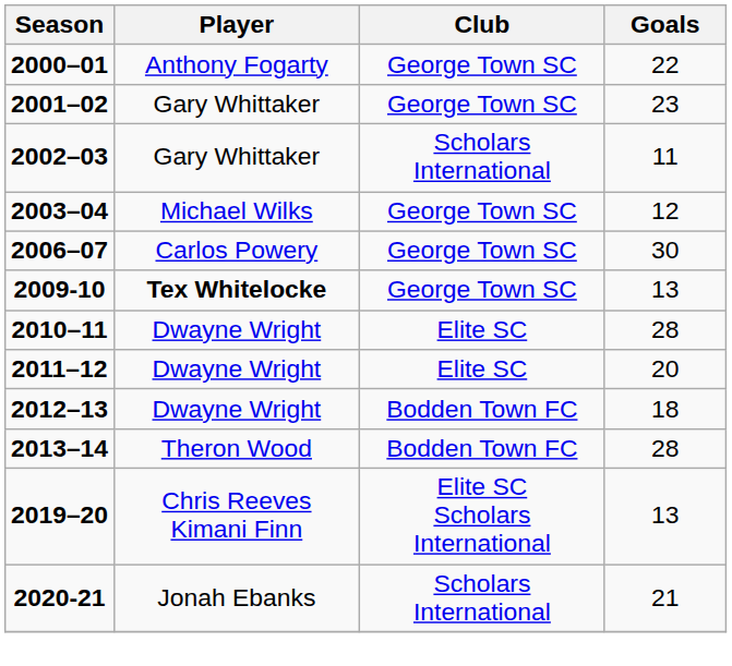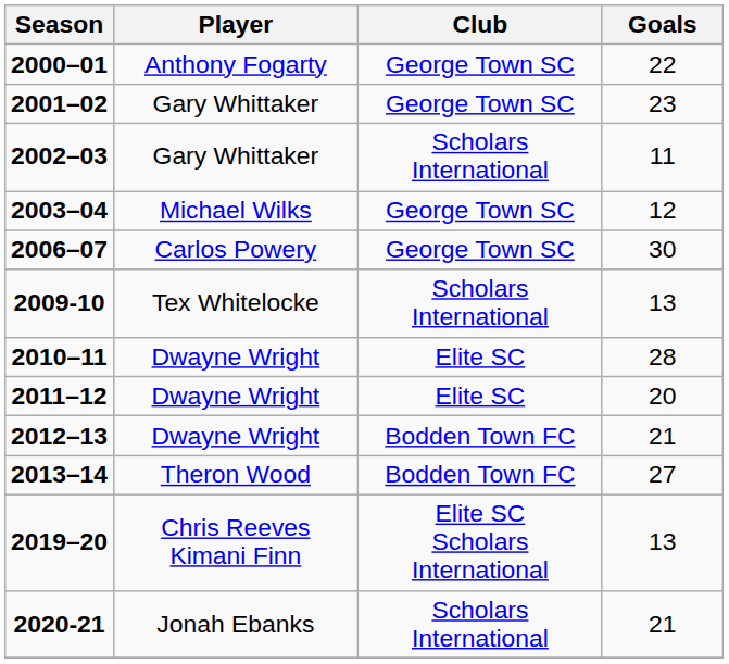 <table class="wikitable sortable" style="text-align:center;">
 <tr>
 <th>Season</th>
 <th width=150>Player</th>
 <th width=150>Club</th>
 <th width=70>Goals</th>
 </tr>
 <tr>
 <td><strong>2000–01</strong></td>
 <td> <a href='#'>Anthony Fogarty</a></td>
 <td><a href='#'>George Town SC</a></td>
 <td>22</td>
 </tr>
 <tr>
 <td><strong>2001–02</strong></td>
 <td> Gary Whittaker</td>
 <td><a href='#'>George Town SC</a></td>
 <td>23</td>
 </tr>
 <tr>
 <td><strong>2002–03</strong></td>
 <td> Gary Whittaker</td>
 <td><a href='#'>Scholars International</a></td>
 <td>11</td>
 </tr>
 <tr>
 <td><strong>2003–04</strong></td>
 <td> <a href='#'>Michael Wilks</a></td>
 <td><a href='#'>George Town SC</a></td>
 <td>12</td>
 </tr>
 <tr>
 <td><strong>2006–07</strong></td>
 <td> <a href='#'>Carlos Powery</a></td>
 <td><a href='#'>George Town SC</a></td>
 <td>30</td>
 </tr>
 <tr>
 <td><strong>2009-10</strong></td>
-<td><strong> Tex Whitelocke</strong></td>
-<td><a href='#'>George Town SC</a></td>
+<td> Tex Whitelocke</td>
+<td><a href='#'>Scholars International</a></td>
 <td>13</td>
 </tr>
 <tr>
 <td><strong>2010–11</strong></td>
 <td> <a href='#'>Dwayne Wright</a></td>
 <td><a href='#'>Elite SC</a></td>
 <td>28</td>
 </tr>
 <tr>
 <td><strong>2011–12</strong></td>
 <td> <a href='#'>Dwayne Wright</a></td>
 <td><a href='#'>Elite SC</a></td>
 <td>20</td>
 </tr>
 <tr>
 <td><strong>2012–13</strong></td>
 <td> <a href='#'>Dwayne Wright</a></td>
 <td><a href='#'>Bodden Town FC</a></td>
-<td>18</td>
+<td>21</td>
 </tr>
 <tr>
 <td><strong>2013–14</strong></td>
 <td> <a href='#'>Theron Wood</a></td>
 <td><a href='#'>Bodden Town FC</a></td>
-<td>28</td>
+<td>27</td>
 </tr>
 <tr>
 <td><strong>2019–20</strong></td>
 <td> <a href='#'>Chris Reeves</a><br><a href='#'>Kimani Finn</a></td>
 <td><a href='#'>Elite SC</a><br><a href='#'>Scholars International</a></td>
 <td>13</td>
 </tr>
 <tr>
 <td><strong>2020-21</strong></td>
 <td> Jonah Ebanks</td>
 <td><a href='#'>Scholars International</a></td>
 <td>21</td>
 </tr>
 <tr>
 </tr>
 </table>
